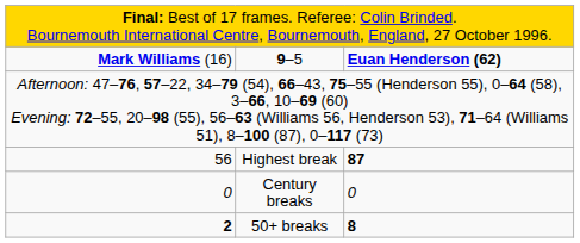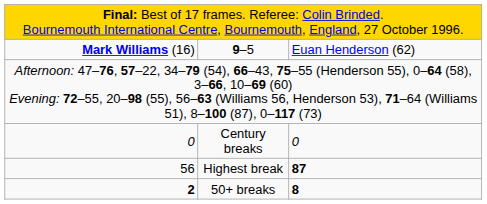 <table class="wikitable" style="font-size: 95%; margin: 1em auto 1em auto;">
 <tr>
 <td colspan="3" align="center" bgcolor="#ffd700"><strong>Final:</strong> Best of 17 frames. Referee: <a href='#'>Colin Brinded</a>.<br> <a href='#'>Bournemouth International Centre</a>, <a href='#'>Bournemouth</a>, <a href='#'>England</a>, 27 October 1996.</td>
 </tr>
 <tr>
 <td width="220" align="right"><strong><a href='#'>Mark Williams</a></strong> (16)<br></td>
 <td width="100" align="center"><strong>9</strong>–5</td>
-<td width="220"><strong><a href='#'>Euan Henderson</a> (62)<br></strong></td>
+<td width="220"><a href='#'>Euan Henderson</a> (62)<br></td>
 </tr>
 <tr>
 <td colspan="3" align="center" style="font-size: 100%"><em>Afternoon:</em> 47–<strong>76</strong>, <strong>57</strong>–22, 34–<strong>79</strong> (54), <strong>66</strong>–43, <strong>75</strong>–55 (Henderson 55), 0–<strong>64</strong> (58), 3–<strong>66</strong>, 10–<strong>69</strong> (60)<br><em>Evening:</em> <strong>72</strong>–55, 20–<strong>98</strong> (55), 56–<strong>63</strong> (Williams 56, Henderson 53), <strong>71</strong>–64 (Williams 51), 8–<strong>100</strong> (87), 0–<strong>117</strong> (73)</td>
+</tr>
+<tr>
+<td align="right"><em>0</em></td>
+<td align="center">Century breaks</td>
+<td align="left"><em>0</em></td>
 </tr>
 <tr>
 <td align="right">56</td>
 <td align="center">Highest break</td>
 <td align="left"><strong>87</strong></td>
 </tr>
 <tr>
-<td align="right"><em>0</em></td>
-<td align="center">Century breaks</td>
-<td align="left"><em>0</em></td>
-</tr>
-<tr>
 <td align="right"><strong>2</strong></td>
 <td align="center">50+ breaks</td>
 <td align="left"><strong>8</strong></td>
 </tr>
 </table>
